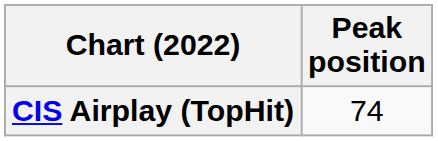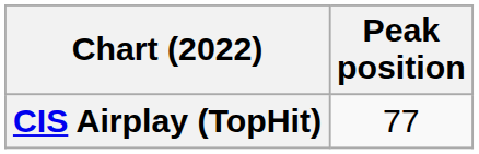 <table class="wikitable plainrowheaders sortable" style="text-align:center">
 <tr>
 <th scope="col">Chart (2022)</th>
 <th scope="col">Peak<br>position</th>
 </tr>
 <tr>
 <th scope="row"><a href='#'>CIS</a> Airplay (TopHit)</th>
-<td>74</td>
+<td>77</td>
 </tr>
 </table>
